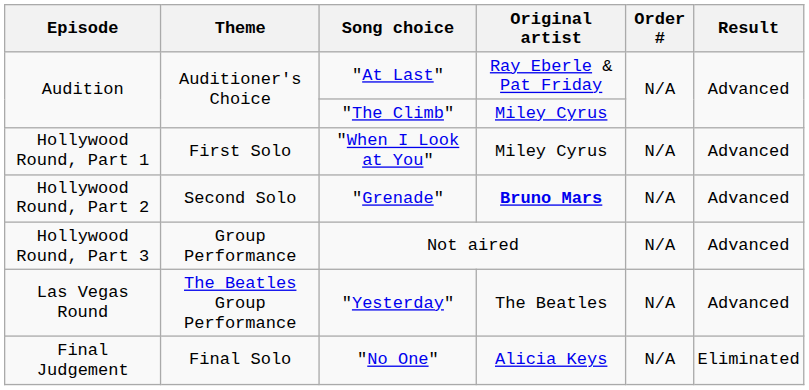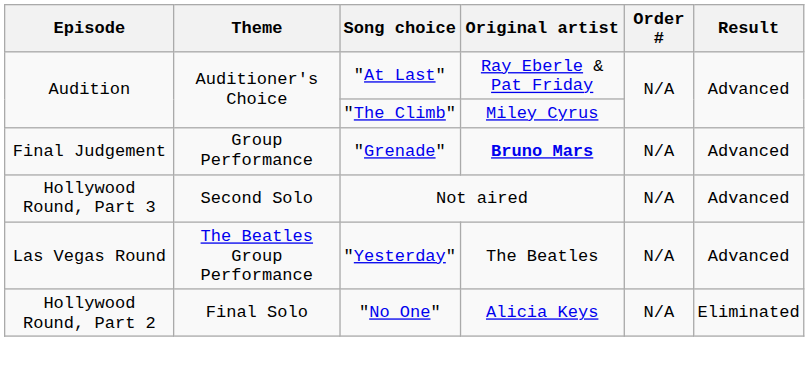 <table class="wikitable" style="text-align: center;">
 <tr>
 <th>Episode</th>
 <th>Theme</th>
 <th>Song choice</th>
 <th>Original artist</th>
 <th>Order #</th>
 <th>Result</th>
 </tr>
 <tr>
 <td rowspan=2>Audition</td>
 <td rowspan=2>Auditioner's Choice</td>
 <td>"<a href='#'>At Last</a>"</td>
 <td><a href='#'>Ray Eberle</a> & <a href='#'>Pat Friday</a></td>
 <td rowspan=2>N/A</td>
 <td rowspan=2>Advanced</td>
 </tr>
 <tr>
 <td>"<a href='#'>The Climb</a>"</td>
 <td><a href='#'>Miley Cyrus</a></td>
 </tr>
 <tr>
-<td>Hollywood Round, Part 1</td>
-<td>First Solo</td>
-<td>"<a href='#'>When I Look at You</a>"</td>
-<td>Miley Cyrus</td>
-<td>N/A</td>
-<td>Advanced</td>
-</tr>
-<tr>
-<td>Hollywood Round, Part 2</td>
-<td>Second Solo</td>
+<td>Final Judgement</td>
+<td>Group Performance</td>
 <td>"<a href='#'>Grenade</a>"</td>
 <td><strong><a href='#'>Bruno Mars</a></strong></td>
 <td>N/A</td>
 <td>Advanced</td>
 </tr>
 <tr>
 <td>Hollywood Round, Part 3</td>
-<td>Group Performance</td>
+<td>Second Solo</td>
 <td colspan=2>Not aired</td>
 <td>N/A</td>
 <td>Advanced</td>
 </tr>
 <tr>
 <td>Las Vegas Round</td>
 <td><a href='#'>The Beatles</a> <br> Group Performance <br></td>
 <td>"<a href='#'>Yesterday</a>"</td>
 <td>The Beatles</td>
 <td>N/A</td>
 <td>Advanced</td>
 </tr>
 <tr>
-<td>Final Judgement</td>
+<td>Hollywood Round, Part 2</td>
 <td>Final Solo</td>
 <td>"<a href='#'>No One</a>"</td>
 <td><a href='#'>Alicia Keys</a></td>
 <td>N/A</td>
 <td>Eliminated</td>
 </tr>
 </table>
